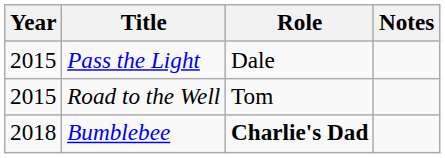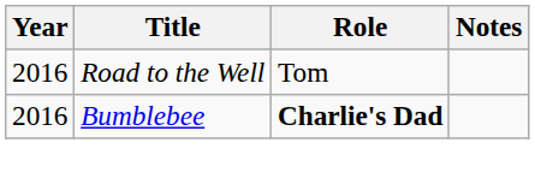 <table class="wikitable sortable">
 <tr>
 <th>Year</th>
 <th>Title</th>
 <th>Role</th>
 <th>Notes</th>
 </tr>
 <tr>
-<td>2015</td>
-<td><em><a href='#'>Pass the Light</a></em></td>
-<td>Dale</td>
-<td></td>
-</tr>
-<tr>
-<td>2015</td>
+<td>2016</td>
 <td><em>Road to the Well</em></td>
 <td>Tom</td>
 <td></td>
 </tr>
 <tr>
-<td>2018</td>
+<td>2016</td>
 <td><a href='#'><em>Bumblebee</em></a></td>
 <td><strong>Charlie's Dad</strong></td>
 <td></td>
 </tr>
 </table>
